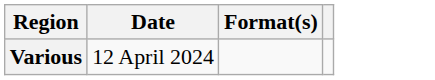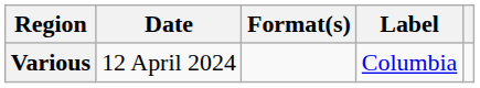 <table class="wikitable plainrowheaders">
 <tr>
 <th scope="col">Region</th>
 <th scope="col">Date</th>
 <th scope="col">Format(s)</th>
+<th scope="col">Label</th>
 <th scope="col"></th>
 </tr>
 <tr>
 <th scope="row">Various</th>
 <td>12 April 2024</td>
 <td></td>
+<td><a href='#'>Columbia</a></td>
 <td align="center"></td>
 </tr>
 </table>
